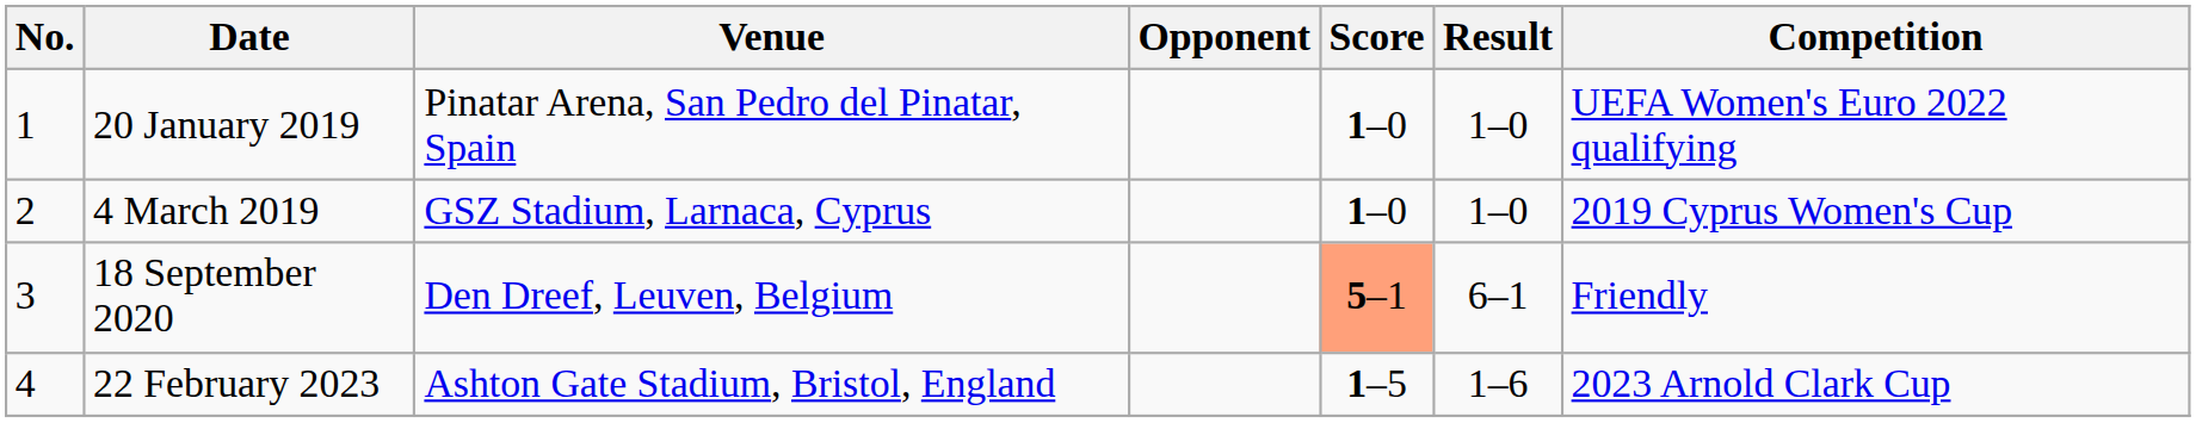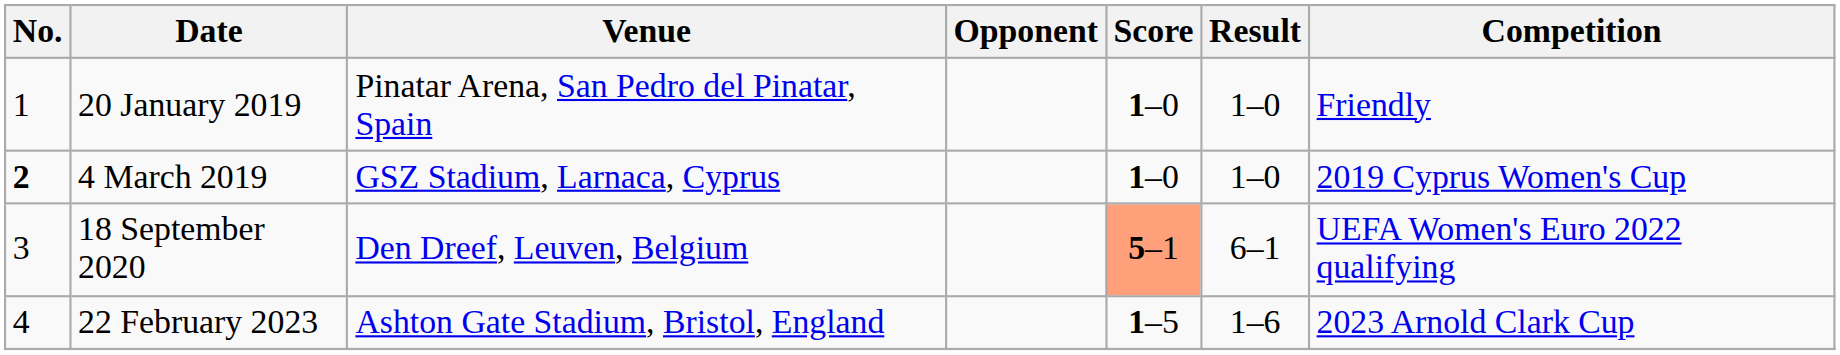 <table class="wikitable sortable">
 <tr>
 <th scope="col">No.</th>
 <th scope="col">Date</th>
 <th scope="col">Venue</th>
 <th scope="col">Opponent</th>
 <th scope="col">Score</th>
 <th scope="col">Result</th>
 <th scope="col">Competition</th>
 </tr>
 <tr>
 <td>1</td>
 <td>20 January 2019</td>
 <td>Pinatar Arena, <a href='#'>San Pedro del Pinatar</a>, <a href='#'>Spain</a></td>
 <td></td>
 <td align=center><strong>1</strong>–0</td>
 <td align=center>1–0</td>
-<td><a href='#'>UEFA Women's Euro 2022 qualifying</a></td>
+<td><a href='#'>Friendly</a></td>
 </tr>
 <tr>
-<td>2</td>
+<td><strong>2</strong></td>
 <td>4 March 2019</td>
 <td><a href='#'>GSZ Stadium</a>, <a href='#'>Larnaca</a>, <a href='#'>Cyprus</a></td>
 <td></td>
 <td align=center><strong>1</strong>–0</td>
 <td align=center>1–0</td>
 <td><a href='#'>2019 Cyprus Women's Cup</a></td>
 </tr>
 <tr>
 <td>3</td>
 <td>18 September 2020</td>
 <td><a href='#'>Den Dreef</a>, <a href='#'>Leuven</a>, <a href='#'>Belgium</a></td>
 <td></td>
 <td align=center style="background: lightsalmon;"><strong>5</strong>–1</td>
 <td align=center>6–1</td>
-<td><a href='#'>Friendly</a></td>
+<td><a href='#'>UEFA Women's Euro 2022 qualifying</a></td>
 </tr>
 <tr>
 <td>4</td>
 <td>22 February 2023</td>
 <td><a href='#'>Ashton Gate Stadium</a>, <a href='#'>Bristol</a>, <a href='#'>England</a></td>
 <td></td>
 <td align=center><strong>1</strong>–5</td>
 <td align=center>1–6</td>
 <td><a href='#'>2023 Arnold Clark Cup</a></td>
 </tr>
 <tr>
 </tr>
 </table>
